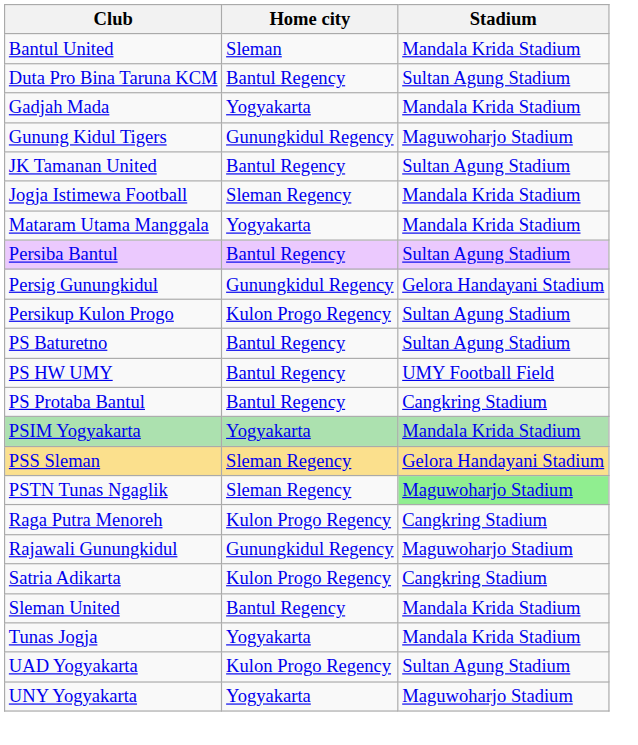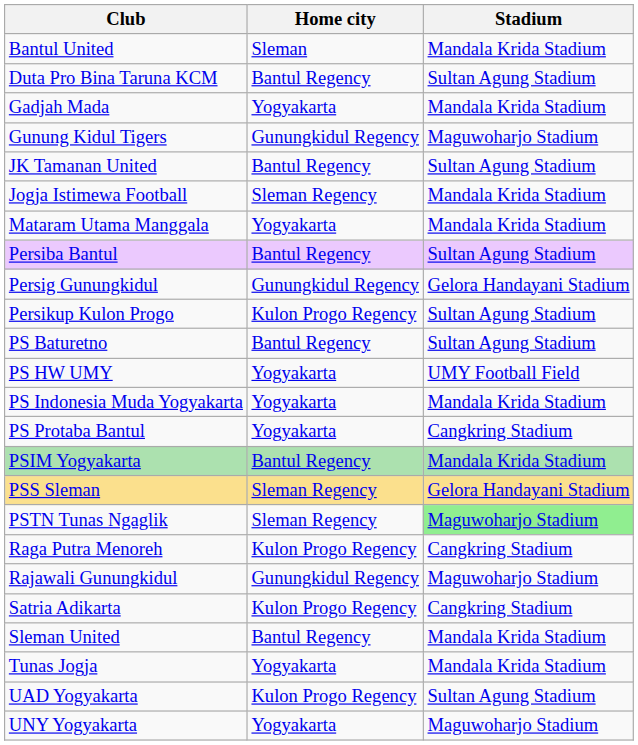 <table class="wikitable sortable">
 <tr>
 <th>Club</th>
 <th>Home city</th>
 <th>Stadium</th>
 </tr>
 <tr>
 <td><a href='#'>Bantul United</a></td>
 <td><a href='#'>Sleman</a></td>
 <td><a href='#'>Mandala Krida Stadium</a></td>
 </tr>
 <tr>
 <td><a href='#'>Duta Pro Bina Taruna KCM</a></td>
 <td><a href='#'>Bantul Regency</a></td>
 <td><a href='#'>Sultan Agung Stadium</a></td>
 </tr>
 <tr>
 <td><a href='#'>Gadjah Mada</a></td>
 <td><a href='#'>Yogyakarta</a></td>
 <td><a href='#'>Mandala Krida Stadium</a></td>
 </tr>
 <tr>
 <td><a href='#'>Gunung Kidul Tigers</a></td>
 <td><a href='#'>Gunungkidul Regency</a></td>
 <td><a href='#'>Maguwoharjo Stadium</a></td>
 </tr>
 <tr>
 <td><a href='#'>JK Tamanan United</a></td>
 <td><a href='#'>Bantul Regency</a></td>
 <td><a href='#'>Sultan Agung Stadium</a></td>
 </tr>
 <tr>
 <td><a href='#'>Jogja Istimewa Football</a></td>
 <td><a href='#'>Sleman Regency</a></td>
 <td><a href='#'>Mandala Krida Stadium</a></td>
 </tr>
 <tr>
 <td><a href='#'>Mataram Utama Manggala</a></td>
 <td><a href='#'>Yogyakarta</a></td>
 <td><a href='#'>Mandala Krida Stadium</a></td>
 </tr>
 <tr style="background:#ebc9fe;">
 <td><a href='#'>Persiba Bantul</a></td>
 <td><a href='#'>Bantul Regency</a></td>
 <td><a href='#'>Sultan Agung Stadium</a></td>
 </tr>
 <tr>
 <td><a href='#'>Persig Gunungkidul</a></td>
 <td><a href='#'>Gunungkidul Regency</a></td>
 <td><a href='#'>Gelora Handayani Stadium</a></td>
 </tr>
 <tr>
 <td><a href='#'>Persikup Kulon Progo</a></td>
 <td><a href='#'>Kulon Progo Regency</a></td>
 <td><a href='#'>Sultan Agung Stadium</a></td>
 </tr>
 <tr>
 <td><a href='#'>PS Baturetno</a></td>
 <td><a href='#'>Bantul Regency</a></td>
 <td><a href='#'>Sultan Agung Stadium</a></td>
 </tr>
 <tr>
 <td><a href='#'>PS HW UMY</a></td>
-<td><a href='#'>Bantul Regency</a></td>
+<td><a href='#'>Yogyakarta</a></td>
 <td><a href='#'>UMY Football Field</a></td>
 </tr>
 <tr>
+<td><a href='#'>PS Indonesia Muda Yogyakarta</a></td>
+<td><a href='#'>Yogyakarta</a></td>
+<td><a href='#'>Mandala Krida Stadium</a></td>
+</tr>
+<tr>
 <td><a href='#'>PS Protaba Bantul</a></td>
-<td><a href='#'>Bantul Regency</a></td>
+<td><a href='#'>Yogyakarta</a></td>
 <td><a href='#'>Cangkring Stadium</a></td>
 </tr>
 <tr style="background:#ace1af;">
 <td><a href='#'>PSIM Yogyakarta</a></td>
-<td><a href='#'>Yogyakarta</a></td>
+<td><a href='#'>Bantul Regency</a></td>
 <td><a href='#'>Mandala Krida Stadium</a></td>
 </tr>
 <tr style="background:#fbe08d;">
 <td><a href='#'>PSS Sleman</a></td>
 <td><a href='#'>Sleman Regency</a></td>
 <td><a href='#'>Gelora Handayani Stadium</a></td>
 </tr>
 <tr>
 <td><a href='#'>PSTN Tunas Ngaglik</a></td>
 <td><a href='#'>Sleman Regency</a></td>
 <td style="background: lightgreen;"><a href='#'>Maguwoharjo Stadium</a></td>
 </tr>
 <tr>
 <td><a href='#'>Raga Putra Menoreh</a></td>
 <td><a href='#'>Kulon Progo Regency</a></td>
 <td><a href='#'>Cangkring Stadium</a></td>
 </tr>
 <tr>
 <td><a href='#'>Rajawali Gunungkidul</a></td>
 <td><a href='#'>Gunungkidul Regency</a></td>
 <td><a href='#'>Maguwoharjo Stadium</a></td>
 </tr>
 <tr>
 <td><a href='#'>Satria Adikarta</a></td>
 <td><a href='#'>Kulon Progo Regency</a></td>
 <td><a href='#'>Cangkring Stadium</a></td>
 </tr>
 <tr>
 <td><a href='#'>Sleman United</a></td>
 <td><a href='#'>Bantul Regency</a></td>
 <td><a href='#'>Mandala Krida Stadium</a></td>
 </tr>
 <tr>
 <td><a href='#'>Tunas Jogja</a></td>
 <td><a href='#'>Yogyakarta</a></td>
 <td><a href='#'>Mandala Krida Stadium</a></td>
 </tr>
 <tr>
 <td><a href='#'>UAD Yogyakarta</a></td>
 <td><a href='#'>Kulon Progo Regency</a></td>
 <td><a href='#'>Sultan Agung Stadium</a></td>
 </tr>
 <tr>
 <td><a href='#'>UNY Yogyakarta</a></td>
 <td><a href='#'>Yogyakarta</a></td>
 <td><a href='#'>Maguwoharjo Stadium</a></td>
 </tr>
 </table>
